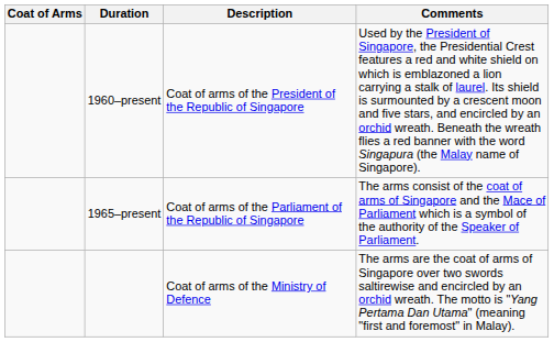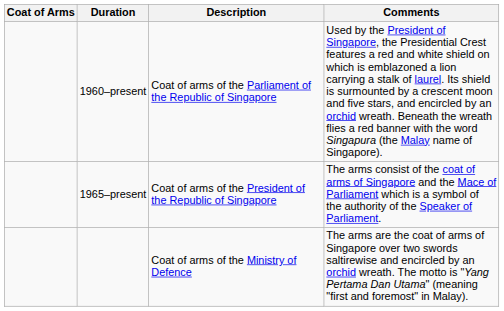 <table class="wikitable">
 <tr>
 <th>Coat of Arms</th>
 <th>Duration</th>
 <th width="250">Description</th>
 <th width="250">Comments</th>
 </tr>
 <tr>
 <td></td>
 <td>1960–present</td>
-<td>Coat of arms of the <a href='#'>President of the Republic of Singapore</a></td>
+<td>Coat of arms of the <a href='#'>Parliament of the Republic of Singapore</a></td>
 <td>Used by the <a href='#'>President of Singapore</a>, the Presidential Crest features a red and white shield on which is emblazoned a lion carrying a stalk of <a href='#'>laurel</a>. Its shield is surmounted by a crescent moon and five stars, and encircled by an <a href='#'>orchid</a> wreath. Beneath the wreath flies a red banner with the word <em>Singapura</em> (the <a href='#'>Malay</a> name of Singapore).</td>
 </tr>
 <tr>
 <td></td>
 <td>1965–present</td>
-<td>Coat of arms of the <a href='#'>Parliament of the Republic of Singapore</a></td>
+<td>Coat of arms of the <a href='#'>President of the Republic of Singapore</a></td>
 <td>The arms consist of the <a href='#'>coat of arms of Singapore</a> and the <a href='#'>Mace of Parliament</a> which is a symbol of the authority of the <a href='#'>Speaker of Parliament</a>.</td>
 </tr>
 <tr>
 <td></td>
 <td></td>
 <td>Coat of arms of the <a href='#'>Ministry of Defence</a></td>
 <td>The arms are the coat of arms of Singapore over two swords saltirewise and encircled by an <a href='#'>orchid</a> wreath.  The motto is "<em>Yang Pertama Dan Utama</em>" (meaning "first and foremost" in Malay).</td>
 </tr>
 </table>
